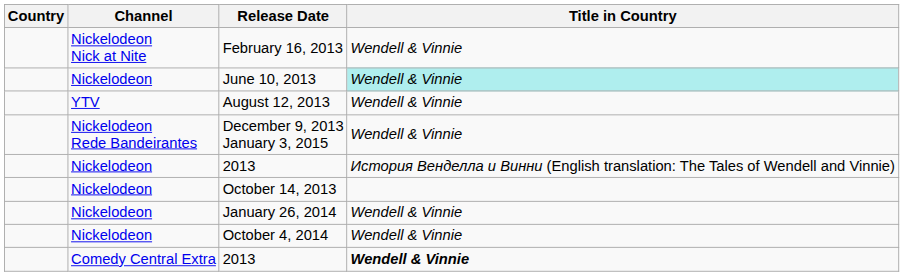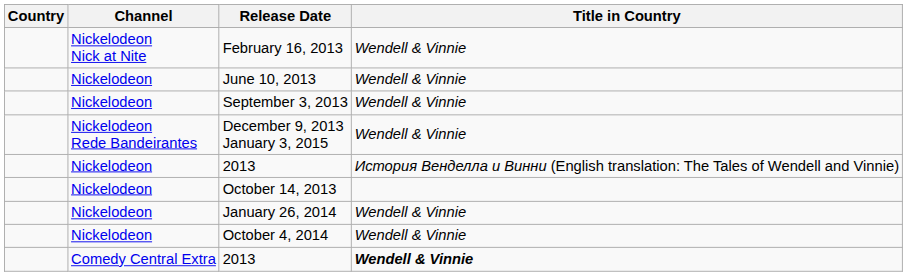 <table class="wikitable">
 <tr>
 <th>Country</th>
 <th>Channel</th>
 <th>Release Date</th>
 <th>Title in Country</th>
 </tr>
 <tr>
 <td></td>
 <td><a href='#'>Nickelodeon</a><br><a href='#'>Nick at Nite</a></td>
 <td>February 16, 2013</td>
 <td><em>Wendell & Vinnie</em></td>
 </tr>
 <tr>
 <td></td>
 <td><a href='#'>Nickelodeon</a></td>
 <td>June 10, 2013</td>
-<td style="background: paleturquoise;"><em>Wendell & Vinnie</em></td>
+<td><em>Wendell & Vinnie</em></td>
 </tr>
 <tr>
-<td><br></td>
-<td><a href='#'>YTV</a></td>
-<td>August 12, 2013</td>
+<td></td>
+<td><a href='#'>Nickelodeon</a></td>
+<td>September 3, 2013</td>
 <td><em>Wendell & Vinnie</em></td>
 </tr>
 <tr>
 <td></td>
 <td><a href='#'>Nickelodeon</a><br><a href='#'>Rede Bandeirantes</a></td>
 <td>December 9, 2013<br>January 3, 2015</td>
 <td><em>Wendell & Vinnie</em></td>
 </tr>
 <tr>
 <td></td>
 <td><a href='#'>Nickelodeon</a></td>
 <td>2013</td>
 <td><em>История Венделла и Винни</em> (English translation: The Tales of Wendell and Vinnie)</td>
 </tr>
 <tr>
 <td> <br></td>
 <td><a href='#'>Nickelodeon</a></td>
 <td>October 14, 2013</td>
 <td></td>
 </tr>
 <tr>
 <td></td>
 <td><a href='#'>Nickelodeon</a></td>
 <td>January 26, 2014</td>
 <td><em>Wendell & Vinnie</em></td>
 </tr>
 <tr>
 <td></td>
 <td><a href='#'>Nickelodeon</a></td>
 <td>October 4, 2014</td>
 <td><em>Wendell & Vinnie</em></td>
 </tr>
 <tr>
 <td></td>
 <td><a href='#'>Comedy Central Extra</a></td>
 <td>2013</td>
 <td><strong><em>Wendell & Vinnie</em></strong></td>
 </tr>
 </table>
